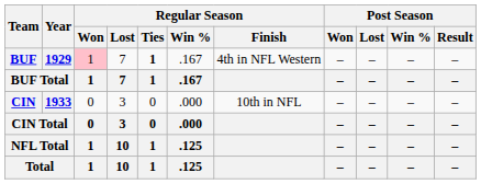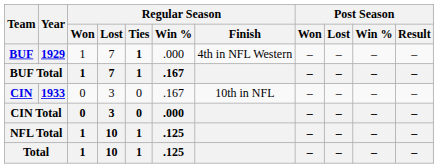 <table class="wikitable" style="font-size: 95%; text-align:center;">
 <tr>
 <th rowspan="2">Team</th>
 <th rowspan="2">Year</th>
 <th colspan="5">Regular Season</th>
 <th colspan="4">Post Season</th>
 </tr>
 <tr>
 <th>Won</th>
 <th>Lost</th>
 <th>Ties</th>
 <th>Win %</th>
 <th>Finish</th>
 <th>Won</th>
 <th>Lost</th>
 <th>Win %</th>
 <th>Result</th>
 </tr>
 <tr>
 <th><a href='#'>BUF</a></th>
 <th><a href='#'>1929</a></th>
-<td style="background: pink;">1</td>
+<td>1</td>
 <td>7</td>
 <td><strong>1</strong></td>
-<td>.167</td>
+<td>.000</td>
 <td>4th in NFL Western</td>
 <td>–</td>
 <td>–</td>
 <td>–</td>
 <td>–</td>
 </tr>
 <tr>
 <th colspan="2">BUF Total</th>
 <th>1</th>
 <th>7</th>
 <th>1</th>
 <th>.167</th>
 <th></th>
 <th>–</th>
 <th>–</th>
 <th>–</th>
 <th>–</th>
 </tr>
 <tr>
 <th><a href='#'>CIN</a></th>
 <th><a href='#'>1933</a></th>
 <td>0</td>
 <td>3</td>
 <td>0</td>
-<td>.000</td>
+<td>.167</td>
 <td>10th in NFL</td>
 <td>–</td>
 <td>–</td>
 <td>–</td>
 <td>–</td>
 </tr>
 <tr>
 <th colspan="2">CIN Total</th>
 <th>0</th>
 <th>3</th>
 <th>0</th>
 <th>.000</th>
 <th></th>
 <th>–</th>
 <th>–</th>
 <th>–</th>
 <th>–</th>
 </tr>
 <tr>
 <th colspan="2">NFL Total</th>
 <th>1</th>
 <th>10</th>
 <th>1</th>
 <th>.125</th>
 <th></th>
 <th>–</th>
 <th>–</th>
 <th>–</th>
 <th>–</th>
 </tr>
 <tr>
 <th colspan="2">Total</th>
 <th>1</th>
 <th>10</th>
 <th>1</th>
 <th>.125</th>
 <th></th>
 <th>–</th>
 <th>–</th>
 <th>–</th>
 <th>–</th>
 </tr>
 </table>
